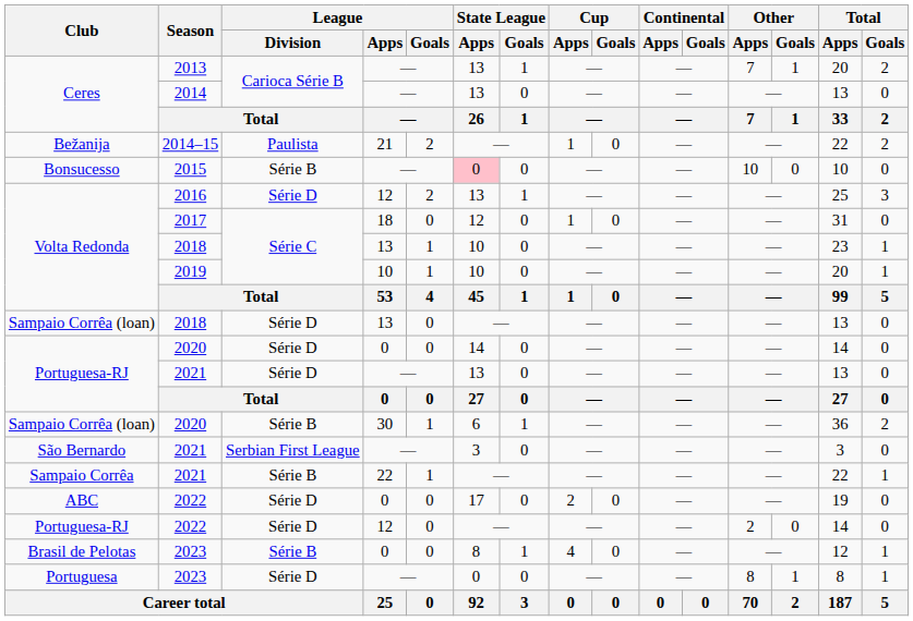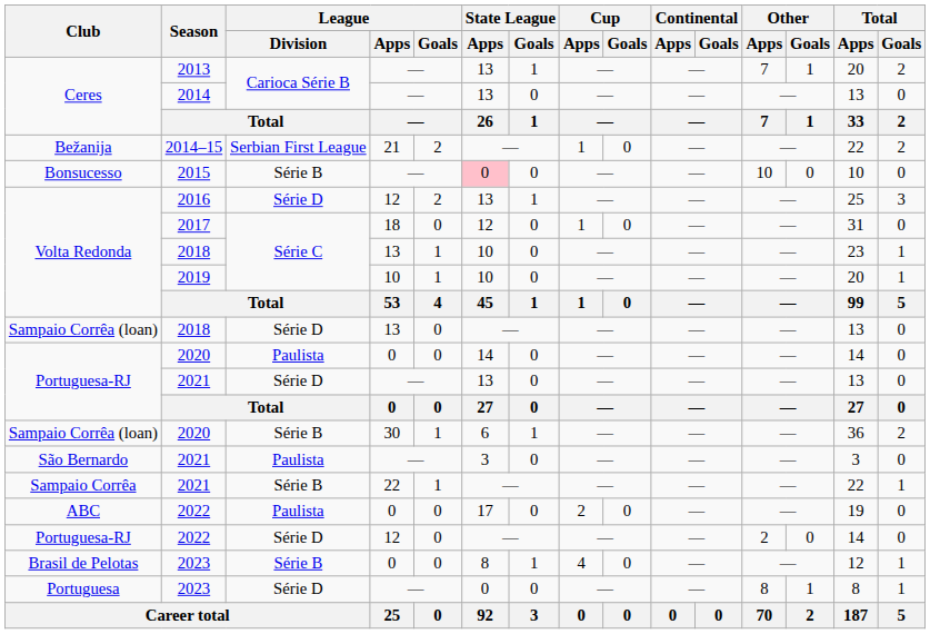 <table class="wikitable" style="text-align: center;">
 <tr>
 <th rowspan="2">Club</th>
 <th rowspan="2">Season</th>
 <th colspan="3">League</th>
 <th colspan="2">State League</th>
 <th colspan="2">Cup</th>
 <th colspan="2">Continental</th>
 <th colspan="2">Other</th>
 <th colspan="2">Total</th>
 </tr>
 <tr>
 <th>Division</th>
 <th>Apps</th>
 <th>Goals</th>
 <th>Apps</th>
 <th>Goals</th>
 <th>Apps</th>
 <th>Goals</th>
 <th>Apps</th>
 <th>Goals</th>
 <th>Apps</th>
 <th>Goals</th>
 <th>Apps</th>
 <th>Goals</th>
 </tr>
 <tr>
 <td rowspan="3" valign="center"><a href='#'>Ceres</a></td>
 <td><a href='#'>2013</a></td>
 <td rowspan="2"><a href='#'>Carioca Série B</a></td>
 <td colspan="2">—</td>
 <td>13</td>
 <td>1</td>
 <td colspan="2">—</td>
 <td colspan="2">—</td>
 <td>7</td>
 <td>1</td>
 <td>20</td>
 <td>2</td>
 </tr>
 <tr>
 <td><a href='#'>2014</a></td>
 <td colspan="2">—</td>
 <td>13</td>
 <td>0</td>
 <td colspan="2">—</td>
 <td colspan="2">—</td>
 <td colspan="2">—</td>
 <td>13</td>
 <td>0</td>
 </tr>
 <tr>
 <th colspan="2">Total</th>
 <th colspan="2">—</th>
 <th>26</th>
 <th>1</th>
 <th colspan="2">—</th>
 <th colspan="2">—</th>
 <th>7</th>
 <th>1</th>
 <th>33</th>
 <th>2</th>
 </tr>
 <tr>
 <td valign="center"><a href='#'>Bežanija</a></td>
 <td><a href='#'>2014–15</a></td>
-<td><a href='#'>Paulista</a></td>
+<td><a href='#'>Serbian First League</a></td>
 <td>21</td>
 <td>2</td>
 <td colspan="2">—</td>
 <td>1</td>
 <td>0</td>
 <td colspan="2">—</td>
 <td colspan="2">—</td>
 <td>22</td>
 <td>2</td>
 </tr>
 <tr>
 <td valign="center"><a href='#'>Bonsucesso</a></td>
 <td><a href='#'>2015</a></td>
 <td>Série B</td>
 <td colspan="2">—</td>
 <td style="background: pink;">0</td>
 <td>0</td>
 <td colspan="2">—</td>
 <td colspan="2">—</td>
 <td>10</td>
 <td>0</td>
 <td>10</td>
 <td>0</td>
 </tr>
 <tr>
 <td rowspan="5" valign="center"><a href='#'>Volta Redonda</a></td>
 <td><a href='#'>2016</a></td>
 <td><a href='#'>Série D</a></td>
 <td>12</td>
 <td>2</td>
 <td>13</td>
 <td>1</td>
 <td colspan="2">—</td>
 <td colspan="2">—</td>
 <td colspan="2">—</td>
 <td>25</td>
 <td>3</td>
 </tr>
 <tr>
 <td><a href='#'>2017</a></td>
 <td rowspan="3"><a href='#'>Série C</a></td>
 <td>18</td>
 <td>0</td>
 <td>12</td>
 <td>0</td>
 <td>1</td>
 <td>0</td>
 <td colspan="2">—</td>
 <td colspan="2">—</td>
 <td>31</td>
 <td>0</td>
 </tr>
 <tr>
 <td><a href='#'>2018</a></td>
 <td>13</td>
 <td>1</td>
 <td>10</td>
 <td>0</td>
 <td colspan="2">—</td>
 <td colspan="2">—</td>
 <td colspan="2">—</td>
 <td>23</td>
 <td>1</td>
 </tr>
 <tr>
 <td><a href='#'>2019</a></td>
 <td>10</td>
 <td>1</td>
 <td>10</td>
 <td>0</td>
 <td colspan="2">—</td>
 <td colspan="2">—</td>
 <td colspan="2">—</td>
 <td>20</td>
 <td>1</td>
 </tr>
 <tr>
 <th colspan="2">Total</th>
 <th>53</th>
 <th>4</th>
 <th>45</th>
 <th>1</th>
 <th>1</th>
 <th>0</th>
 <th colspan="2">—</th>
 <th colspan="2">—</th>
 <th>99</th>
 <th>5</th>
 </tr>
 <tr>
 <td valign="center"><a href='#'>Sampaio Corrêa</a> (loan)</td>
 <td><a href='#'>2018</a></td>
 <td>Série D</td>
 <td>13</td>
 <td>0</td>
 <td colspan="2">—</td>
 <td colspan="2">—</td>
 <td colspan="2">—</td>
 <td colspan="2">—</td>
 <td>13</td>
 <td>0</td>
 </tr>
 <tr>
 <td rowspan="3" valign="center"><a href='#'>Portuguesa-RJ</a></td>
 <td><a href='#'>2020</a></td>
-<td>Série D</td>
+<td><a href='#'>Paulista</a></td>
 <td>0</td>
 <td>0</td>
 <td>14</td>
 <td>0</td>
 <td colspan="2">—</td>
 <td colspan="2">—</td>
 <td colspan="2">—</td>
 <td>14</td>
 <td>0</td>
 </tr>
 <tr>
 <td><a href='#'>2021</a></td>
 <td>Série D</td>
 <td colspan="2">—</td>
 <td>13</td>
 <td>0</td>
 <td colspan="2">—</td>
 <td colspan="2">—</td>
 <td colspan="2">—</td>
 <td>13</td>
 <td>0</td>
 </tr>
 <tr>
 <th colspan="2">Total</th>
 <th>0</th>
 <th>0</th>
 <th>27</th>
 <th>0</th>
 <th colspan="2">—</th>
 <th colspan="2">—</th>
 <th colspan="2">—</th>
 <th>27</th>
 <th>0</th>
 </tr>
 <tr>
 <td valign="center"><a href='#'>Sampaio Corrêa</a> (loan)</td>
 <td><a href='#'>2020</a></td>
 <td>Série B</td>
 <td>30</td>
 <td>1</td>
 <td>6</td>
 <td>1</td>
 <td colspan="2">—</td>
 <td colspan="2">—</td>
 <td colspan="2">—</td>
 <td>36</td>
 <td>2</td>
 </tr>
 <tr>
 <td valign="center"><a href='#'>São Bernardo</a></td>
 <td><a href='#'>2021</a></td>
-<td><a href='#'>Serbian First League</a></td>
+<td><a href='#'>Paulista</a></td>
 <td colspan="2">—</td>
 <td>3</td>
 <td>0</td>
 <td colspan="2">—</td>
 <td colspan="2">—</td>
 <td colspan="2">—</td>
 <td>3</td>
 <td>0</td>
 </tr>
 <tr>
 <td valign="center"><a href='#'>Sampaio Corrêa</a></td>
 <td><a href='#'>2021</a></td>
 <td>Série B</td>
 <td>22</td>
 <td>1</td>
 <td colspan="2">—</td>
 <td colspan="2">—</td>
 <td colspan="2">—</td>
 <td colspan="2">—</td>
 <td>22</td>
 <td>1</td>
 </tr>
 <tr>
 <td valign="center"><a href='#'>ABC</a></td>
 <td><a href='#'>2022</a></td>
-<td>Série D</td>
+<td><a href='#'>Paulista</a></td>
 <td>0</td>
 <td>0</td>
 <td>17</td>
 <td>0</td>
 <td>2</td>
 <td>0</td>
 <td colspan="2">—</td>
 <td colspan="2">—</td>
 <td>19</td>
 <td>0</td>
 </tr>
 <tr>
 <td valign="center"><a href='#'>Portuguesa-RJ</a></td>
 <td><a href='#'>2022</a></td>
 <td>Série D</td>
 <td>12</td>
 <td>0</td>
 <td colspan="2">—</td>
 <td colspan="2">—</td>
 <td colspan="2">—</td>
 <td>2</td>
 <td>0</td>
 <td>14</td>
 <td>0</td>
 </tr>
 <tr>
 <td valign="center"><a href='#'>Brasil de Pelotas</a></td>
 <td><a href='#'>2023</a></td>
 <td><a href='#'>Série B</a></td>
 <td>0</td>
 <td>0</td>
 <td>8</td>
 <td>1</td>
 <td>4</td>
 <td>0</td>
 <td colspan="2">—</td>
 <td colspan="2">—</td>
 <td>12</td>
 <td>1</td>
 </tr>
 <tr>
 <td valign="center"><a href='#'>Portuguesa</a></td>
 <td><a href='#'>2023</a></td>
 <td>Série D</td>
 <td colspan="2">—</td>
 <td>0</td>
 <td>0</td>
 <td colspan="2">—</td>
 <td colspan="2">—</td>
 <td>8</td>
 <td>1</td>
 <td>8</td>
 <td>1</td>
 </tr>
 <tr>
 <th colspan="3"><strong>Career total</strong></th>
 <th>25</th>
 <th>0</th>
 <th>92</th>
 <th>3</th>
 <th>0</th>
 <th>0</th>
 <th>0</th>
 <th>0</th>
 <th>70</th>
 <th>2</th>
 <th>187</th>
 <th>5</th>
 </tr>
 </table>
